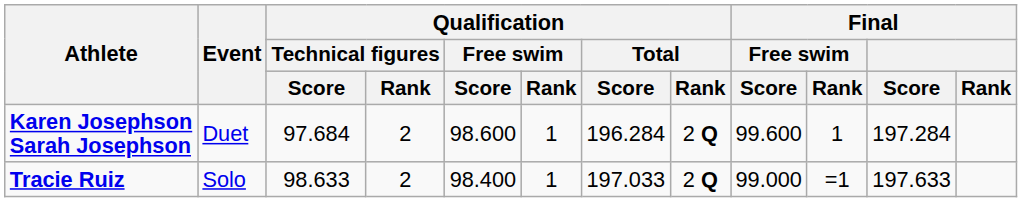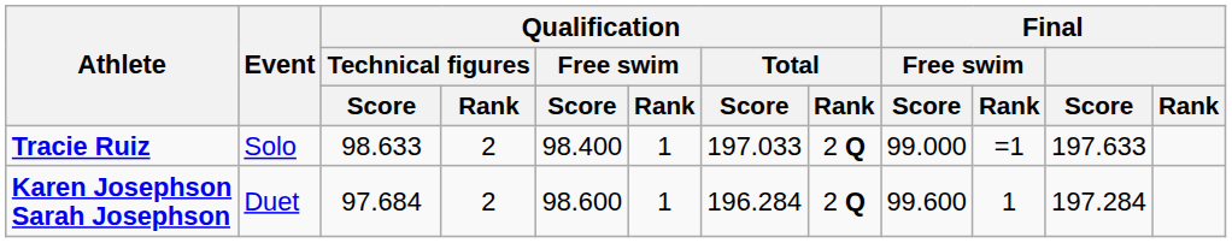 <table class=wikitable style=font-size:90%;text-align:center>
 <tr>
 <th rowspan=3>Athlete</th>
 <th rowspan=3>Event</th>
 <th colspan=6>Qualification</th>
 <th colspan=4>Final</th>
 </tr>
 <tr style=font-size:95%>
 <th colspan=2>Technical figures</th>
 <th colspan=2>Free swim</th>
 <th colspan=2>Total</th>
 <th colspan=2>Free swim</th>
 <th colspan=2></th>
 </tr>
 <tr style=font-size:95%>
 <th>Score</th>
 <th>Rank</th>
 <th>Score</th>
 <th>Rank</th>
 <th>Score</th>
 <th>Rank</th>
 <th>Score</th>
 <th>Rank</th>
 <th>Score</th>
 <th>Rank</th>
 </tr>
 <tr>
+<td align=left><strong><a href='#'>Tracie Ruiz</a></strong></td>
+<td align=left><a href='#'>Solo</a></td>
+<td>98.633</td>
+<td>2</td>
+<td>98.400</td>
+<td>1</td>
+<td>197.033</td>
+<td>2 <strong>Q</strong></td>
+<td>99.000</td>
+<td>=1</td>
+<td>197.633</td>
+<td></td>
+</tr>
+<tr>
 <td align=left><strong><a href='#'>Karen Josephson</a><br><a href='#'>Sarah Josephson</a></strong></td>
 <td align=left><a href='#'>Duet</a></td>
 <td>97.684</td>
 <td>2</td>
 <td>98.600</td>
 <td>1</td>
 <td>196.284</td>
 <td>2 <strong>Q</strong></td>
 <td>99.600</td>
 <td>1</td>
 <td>197.284</td>
 <td></td>
 </tr>
-<tr>
-<td align=left><strong><a href='#'>Tracie Ruiz</a></strong></td>
-<td align=left><a href='#'>Solo</a></td>
-<td>98.633</td>
-<td>2</td>
-<td>98.400</td>
-<td>1</td>
-<td>197.033</td>
-<td>2 <strong>Q</strong></td>
-<td>99.000</td>
-<td>=1</td>
-<td>197.633</td>
-<td></td>
-</tr>
 </table>
